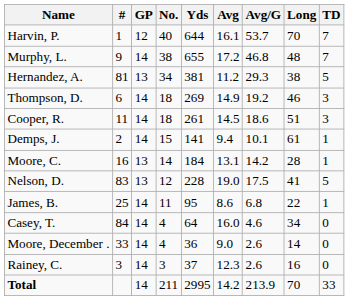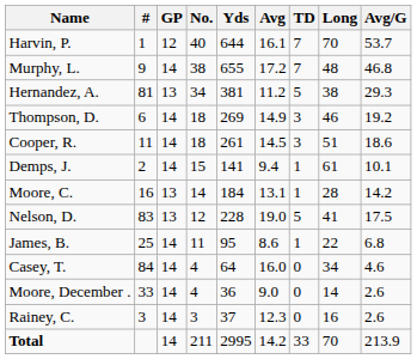 <table class="wikitable" style="white-space:nowrap">
 <tr>
 <th>Name</th>
 <th>#</th>
 <th>GP</th>
 <th>No.</th>
 <th>Yds</th>
 <th>Avg</th>
+<th>TD</th>
+<th>Long</th>
 <th>Avg/G</th>
-<th>Long</th>
-<th>TD</th>
 </tr>
 <tr>
 <td>Harvin, P.</td>
 <td>1</td>
 <td>12</td>
 <td>40</td>
 <td>644</td>
 <td>16.1</td>
+<td>7</td>
+<td>70</td>
 <td>53.7</td>
-<td>70</td>
-<td>7</td>
 </tr>
 <tr>
 <td>Murphy, L.</td>
 <td>9</td>
 <td>14</td>
 <td>38</td>
 <td>655</td>
 <td>17.2</td>
+<td>7</td>
+<td>48</td>
 <td>46.8</td>
-<td>48</td>
-<td>7</td>
 </tr>
 <tr>
 <td>Hernandez, A.</td>
 <td>81</td>
 <td>13</td>
 <td>34</td>
 <td>381</td>
 <td>11.2</td>
+<td>5</td>
+<td>38</td>
 <td>29.3</td>
-<td>38</td>
-<td>5</td>
 </tr>
 <tr>
 <td>Thompson, D.</td>
 <td>6</td>
 <td>14</td>
 <td>18</td>
 <td>269</td>
 <td>14.9</td>
+<td>3</td>
+<td>46</td>
 <td>19.2</td>
-<td>46</td>
-<td>3</td>
 </tr>
 <tr>
 <td>Cooper, R.</td>
 <td>11</td>
 <td>14</td>
 <td>18</td>
 <td>261</td>
 <td>14.5</td>
+<td>3</td>
+<td>51</td>
 <td>18.6</td>
-<td>51</td>
-<td>3</td>
 </tr>
 <tr>
 <td>Demps, J.</td>
 <td>2</td>
 <td>14</td>
 <td>15</td>
 <td>141</td>
 <td>9.4</td>
+<td>1</td>
+<td>61</td>
 <td>10.1</td>
-<td>61</td>
-<td>1</td>
 </tr>
 <tr>
 <td>Moore, C.</td>
 <td>16</td>
 <td>13</td>
 <td>14</td>
 <td>184</td>
 <td>13.1</td>
+<td>1</td>
+<td>28</td>
 <td>14.2</td>
-<td>28</td>
-<td>1</td>
 </tr>
 <tr>
 <td>Nelson, D.</td>
 <td>83</td>
 <td>13</td>
 <td>12</td>
 <td>228</td>
 <td>19.0</td>
+<td>5</td>
+<td>41</td>
 <td>17.5</td>
-<td>41</td>
-<td>5</td>
 </tr>
 <tr>
 <td>James, B.</td>
 <td>25</td>
 <td>14</td>
 <td>11</td>
 <td>95</td>
 <td>8.6</td>
+<td>1</td>
+<td>22</td>
 <td>6.8</td>
-<td>22</td>
-<td>1</td>
 </tr>
 <tr>
 <td>Casey, T.</td>
 <td>84</td>
 <td>14</td>
 <td>4</td>
 <td>64</td>
 <td>16.0</td>
+<td>0</td>
+<td>34</td>
 <td>4.6</td>
-<td>34</td>
-<td>0</td>
 </tr>
 <tr>
 <td>Moore, December .</td>
 <td>33</td>
 <td>14</td>
 <td>4</td>
 <td>36</td>
 <td>9.0</td>
+<td>0</td>
+<td>14</td>
 <td>2.6</td>
-<td>14</td>
-<td>0</td>
 </tr>
 <tr>
 <td>Rainey, C.</td>
 <td>3</td>
 <td>14</td>
 <td>3</td>
 <td>37</td>
 <td>12.3</td>
+<td>0</td>
+<td>16</td>
 <td>2.6</td>
-<td>16</td>
-<td>0</td>
 </tr>
 <tr>
 <td><strong>Total</strong></td>
 <td></td>
 <td>14</td>
 <td>211</td>
 <td>2995</td>
 <td>14.2</td>
+<td>33</td>
+<td>70</td>
 <td>213.9</td>
-<td>70</td>
-<td>33</td>
 </tr>
 </table>
